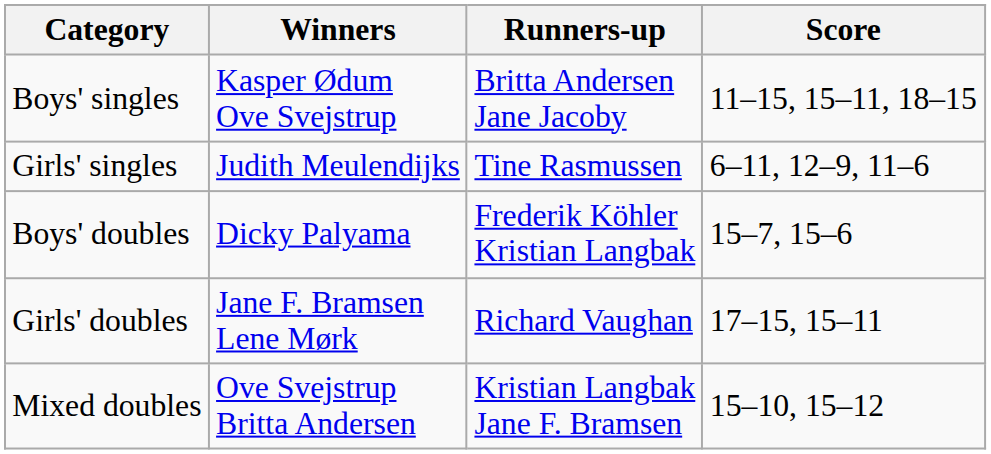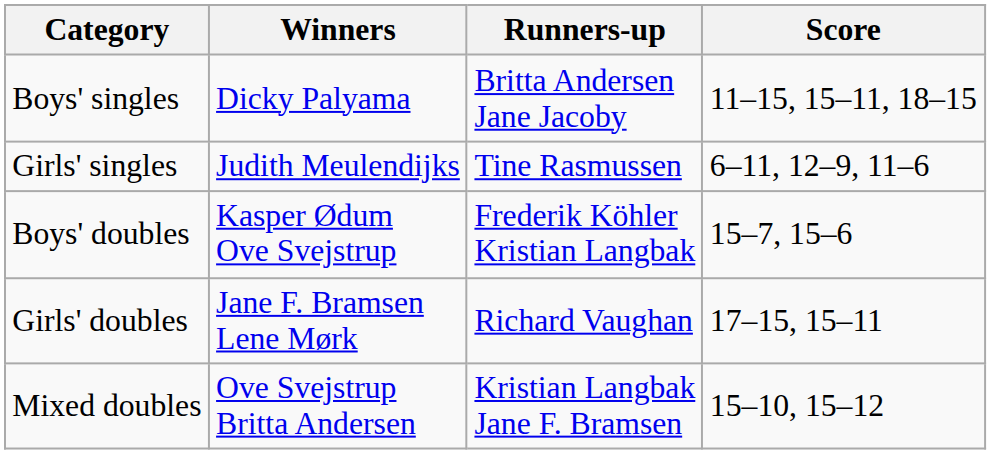 <table class="wikitable">
 <tr>
 <th>Category</th>
 <th>Winners</th>
 <th>Runners-up</th>
 <th>Score</th>
 </tr>
 <tr>
 <td>Boys' singles</td>
-<td> <a href='#'>Kasper Ødum</a><br> <a href='#'>Ove Svejstrup</a></td>
+<td> <a href='#'>Dicky Palyama</a></td>
 <td> <a href='#'>Britta Andersen</a><br> <a href='#'>Jane Jacoby</a></td>
 <td>11–15, 15–11, 18–15</td>
 </tr>
 <tr>
 <td>Girls' singles</td>
 <td> <a href='#'>Judith Meulendijks</a></td>
 <td> <a href='#'>Tine Rasmussen</a></td>
 <td>6–11, 12–9, 11–6</td>
 </tr>
 <tr>
 <td>Boys' doubles</td>
-<td> <a href='#'>Dicky Palyama</a></td>
+<td> <a href='#'>Kasper Ødum</a><br> <a href='#'>Ove Svejstrup</a></td>
 <td> <a href='#'>Frederik Köhler</a><br> <a href='#'>Kristian Langbak</a></td>
 <td>15–7, 15–6</td>
 </tr>
 <tr>
 <td>Girls' doubles</td>
 <td> <a href='#'>Jane F. Bramsen</a><br> <a href='#'>Lene Mørk</a></td>
 <td> <a href='#'>Richard Vaughan</a></td>
 <td>17–15, 15–11</td>
 </tr>
 <tr>
 <td>Mixed doubles</td>
 <td> <a href='#'>Ove Svejstrup</a><br> <a href='#'>Britta Andersen</a></td>
 <td> <a href='#'>Kristian Langbak</a><br> <a href='#'>Jane F. Bramsen</a></td>
 <td>15–10, 15–12</td>
 </tr>
 </table>
